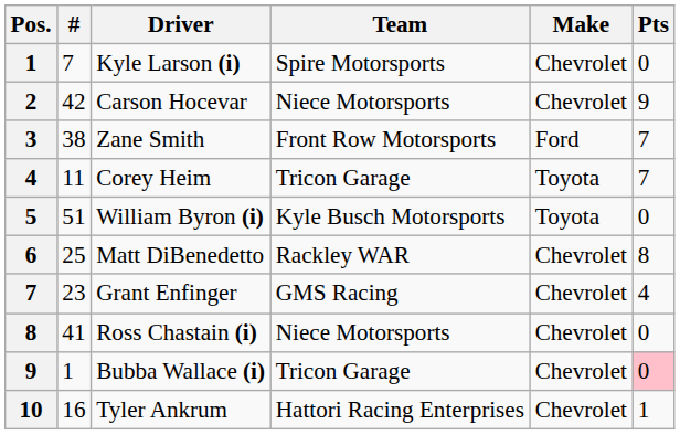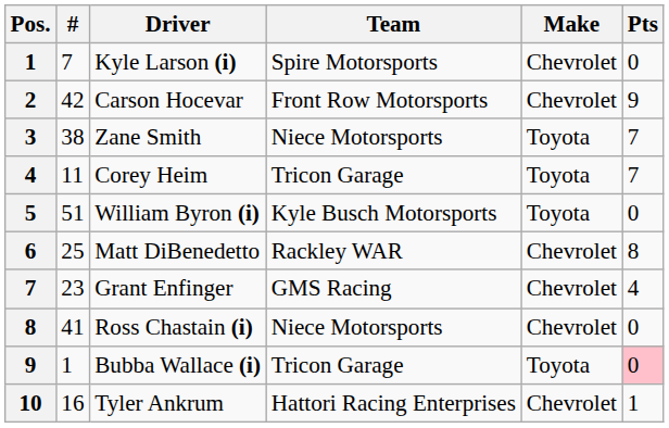 <table class="wikitable" style="font-size:95%">
 <tr>
 <th>Pos.</th>
 <th>#</th>
 <th>Driver</th>
 <th>Team</th>
 <th>Make</th>
 <th>Pts</th>
 </tr>
 <tr>
 <th>1</th>
 <td>7</td>
 <td>Kyle Larson <strong>(i)</strong></td>
 <td>Spire Motorsports</td>
 <td>Chevrolet</td>
 <td>0</td>
 </tr>
 <tr>
 <th>2</th>
 <td>42</td>
 <td>Carson Hocevar</td>
-<td>Niece Motorsports</td>
+<td>Front Row Motorsports</td>
 <td>Chevrolet</td>
 <td>9</td>
 </tr>
 <tr>
 <th>3</th>
 <td>38</td>
 <td>Zane Smith</td>
-<td>Front Row Motorsports</td>
-<td>Ford</td>
+<td>Niece Motorsports</td>
+<td>Toyota</td>
 <td>7</td>
 </tr>
 <tr>
 <th>4</th>
 <td>11</td>
 <td>Corey Heim</td>
 <td>Tricon Garage</td>
 <td>Toyota</td>
 <td>7</td>
 </tr>
 <tr>
 <th>5</th>
 <td>51</td>
 <td>William Byron <strong>(i)</strong></td>
 <td>Kyle Busch Motorsports</td>
 <td>Toyota</td>
 <td>0</td>
 </tr>
 <tr>
 <th>6</th>
 <td>25</td>
 <td>Matt DiBenedetto</td>
 <td>Rackley WAR</td>
 <td>Chevrolet</td>
 <td>8</td>
 </tr>
 <tr>
 <th>7</th>
 <td>23</td>
 <td>Grant Enfinger</td>
 <td>GMS Racing</td>
 <td>Chevrolet</td>
 <td>4</td>
 </tr>
 <tr>
 <th>8</th>
 <td>41</td>
 <td>Ross Chastain <strong>(i)</strong></td>
 <td>Niece Motorsports</td>
 <td>Chevrolet</td>
 <td>0</td>
 </tr>
 <tr>
 <th>9</th>
 <td>1</td>
 <td>Bubba Wallace <strong>(i)</strong></td>
 <td>Tricon Garage</td>
-<td>Chevrolet</td>
+<td>Toyota</td>
 <td style="background: pink;">0</td>
 </tr>
 <tr>
 <th>10</th>
 <td>16</td>
 <td>Tyler Ankrum</td>
 <td>Hattori Racing Enterprises</td>
 <td>Chevrolet</td>
 <td>1</td>
 </tr>
 </table>
